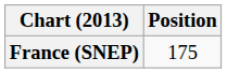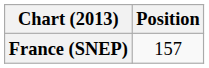 <table class="wikitable plainrowheaders" style="text-align:center;">
 <tr>
 <th>Chart (2013)</th>
 <th>Position</th>
 </tr>
 <tr>
 <th scope="row">France (SNEP)</th>
-<td>175</td>
+<td>157</td>
 </tr>
 </table>
